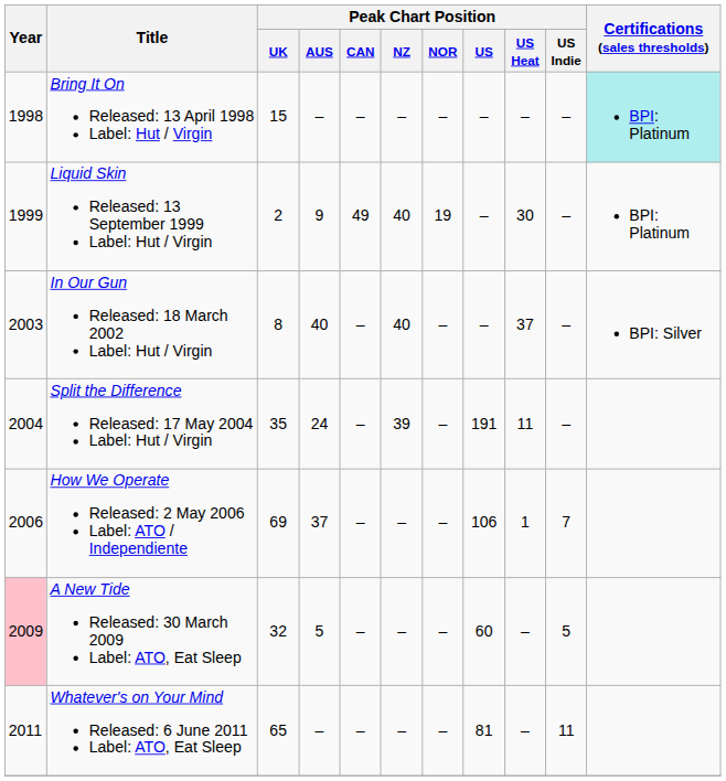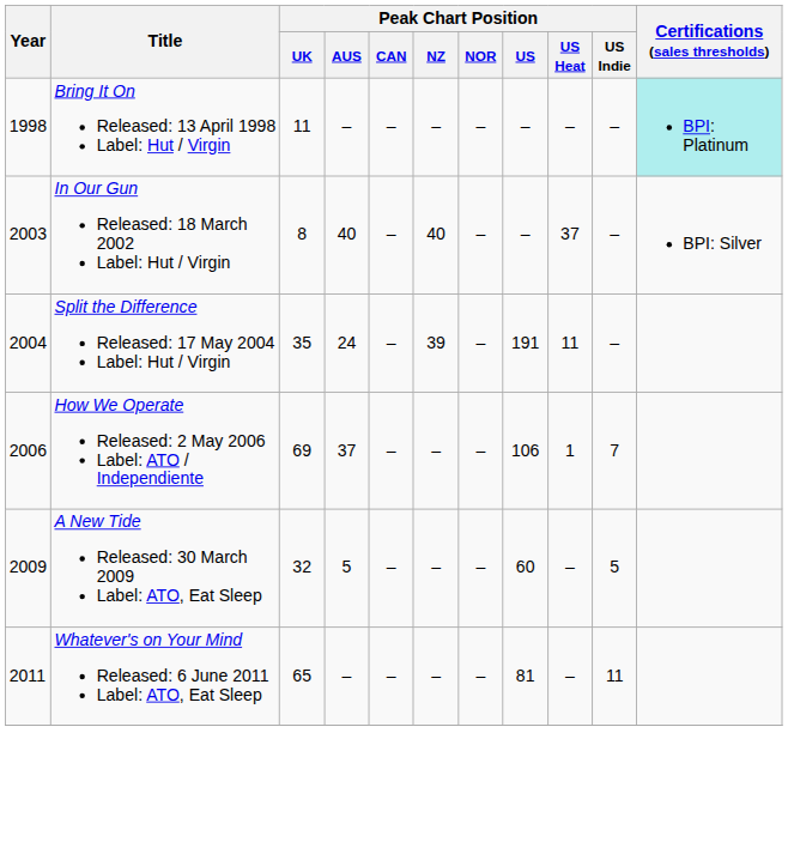 <table class="wikitable">
 <tr>
 <th rowspan="2">Year</th>
 <th rowspan="2" width="210">Title</th>
 <th colspan="8">Peak Chart Position</th>
 <th rowspan="2" width="130"><a href='#'>Certifications</a><br><small>(<a href='#'>sales thresholds</a>)</small></th>
 </tr>
 <tr>
 <th width="35"><small><a href='#'>UK</a></small><br></th>
 <th width="35"><small><a href='#'>AUS</a></small><br></th>
 <th width="35"><small><a href='#'>CAN</a></small><br></th>
 <th width="35"><small><a href='#'>NZ</a></small><br></th>
 <th width="35"><small><a href='#'>NOR</a></small><br></th>
 <th width="35"><small><a href='#'>US</a></small><br></th>
 <th width="35"><small><a href='#'>US Heat</a></small></th>
 <th width="35"><small>US Indie</small></th>
 </tr>
 <tr>
 <td>1998</td>
 <td><em><a href='#'>Bring It On</a></em><br><ul><li>Released: 13 April 1998</li><li>Label: <a href='#'>Hut</a> / <a href='#'>Virgin</a></li></ul></td>
-<td align="center">15</td>
+<td align="center">11</td>
 <td align="center">–</td>
 <td align="center">–</td>
 <td align="center">–</td>
 <td align="center">–</td>
 <td align="center">–</td>
 <td align="center">–</td>
 <td align="center">–</td>
 <td style="background: paleturquoise;"><br><ul><li><a href='#'>BPI</a>: Platinum</li></ul></td>
-</tr>
-<tr>
-<td>1999</td>
-<td><em><a href='#'>Liquid Skin</a></em><br><ul><li>Released: 13 September 1999</li><li>Label: Hut / Virgin</li></ul></td>
-<td align="center">2</td>
-<td align="center">9</td>
-<td align="center">49</td>
-<td align="center">40</td>
-<td align="center">19</td>
-<td align="center">–</td>
-<td align="center">30</td>
-<td align="center">–</td>
-<td><br><ul><li>BPI: Platinum</li></ul></td>
 </tr>
 <tr>
 <td>2003</td>
 <td><em><a href='#'>In Our Gun</a></em><br><ul><li>Released: 18 March 2002</li><li>Label: Hut / Virgin</li></ul></td>
 <td align="center">8</td>
 <td align="center">40</td>
 <td align="center">–</td>
 <td align="center">40</td>
 <td align="center">–</td>
 <td align="center">–</td>
 <td align="center">37</td>
 <td align="center">–</td>
 <td><br><ul><li>BPI: Silver</li></ul></td>
 </tr>
 <tr>
 <td>2004</td>
 <td><em><a href='#'>Split the Difference</a></em><br><ul><li>Released: 17 May 2004</li><li>Label: Hut / Virgin</li></ul></td>
 <td align="center">35</td>
 <td align="center">24</td>
 <td align="center">–</td>
 <td align="center">39</td>
 <td align="center">–</td>
 <td align="center">191</td>
 <td align="center">11</td>
 <td align="center">–</td>
 <td></td>
 </tr>
 <tr>
 <td>2006</td>
 <td><em><a href='#'>How We Operate</a></em><br><ul><li>Released: 2 May 2006</li><li>Label: <a href='#'>ATO</a> / <a href='#'>Independiente</a></li></ul></td>
 <td align="center">69</td>
 <td align="center">37</td>
 <td align="center">–</td>
 <td align="center">–</td>
 <td align="center">–</td>
 <td align="center">106</td>
 <td align="center">1</td>
 <td align="center">7</td>
 <td></td>
 </tr>
 <tr>
-<td style="background: pink;">2009</td>
+<td>2009</td>
 <td><em><a href='#'>A New Tide</a></em><br><ul><li>Released: 30 March 2009</li><li>Label: <a href='#'>ATO</a>, Eat Sleep</li></ul></td>
 <td align="center">32</td>
 <td align="center">5</td>
 <td align="center">–</td>
 <td align="center">–</td>
 <td align="center">–</td>
 <td align="center">60</td>
 <td align="center">–</td>
 <td align="center">5</td>
 <td></td>
 </tr>
 <tr>
 <td>2011</td>
 <td><em><a href='#'>Whatever's on Your Mind</a></em><br><ul><li>Released: 6 June 2011</li><li>Label: <a href='#'>ATO</a>, Eat Sleep</li></ul></td>
 <td align="center">65</td>
 <td align="center">–</td>
 <td align="center">–</td>
 <td align="center">–</td>
 <td align="center">–</td>
 <td align="center">81</td>
 <td align="center">–</td>
 <td align="center">11</td>
 <td></td>
 </tr>
 <tr>
 </tr>
 </table>
